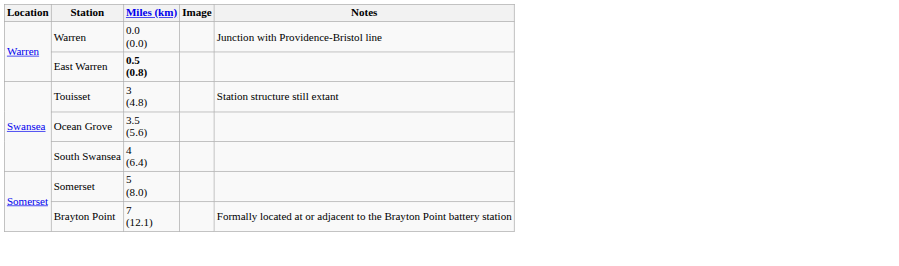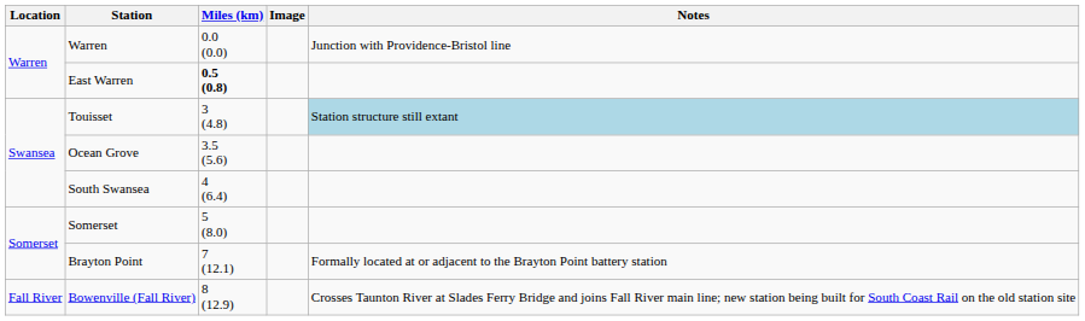 <table class="wikitable">
 <tr>
 <th>Location</th>
 <th>Station</th>
 <th><a href='#'>Miles (km)</a></th>
 <th>Image</th>
 <th>Notes</th>
 </tr>
 <tr>
 <td rowspan="2"><a href='#'>Warren</a></td>
 <td>Warren</td>
 <td>0.0<br>(0.0)</td>
 <td></td>
 <td>Junction with Providence-Bristol line</td>
 </tr>
 <tr>
 <td>East Warren</td>
 <td><strong>0.5<br>(0.8)</strong></td>
 <td></td>
 <td></td>
 </tr>
 <tr>
 <td rowspan="3"><a href='#'>Swansea</a></td>
 <td>Touisset</td>
 <td>3<br>(4.8)</td>
 <td></td>
-<td>Station structure still extant</td>
+<td style="background: lightblue;">Station structure still extant</td>
 </tr>
 <tr>
 <td>Ocean Grove</td>
 <td>3.5<br>(5.6)</td>
 <td></td>
 <td></td>
 </tr>
 <tr>
 <td>South Swansea</td>
 <td>4<br>(6.4)</td>
 <td></td>
 <td></td>
 </tr>
 <tr>
 <td rowspan="2"><a href='#'>Somerset</a></td>
 <td>Somerset</td>
 <td>5<br>(8.0)</td>
 <td></td>
 <td></td>
 </tr>
 <tr>
 <td>Brayton Point</td>
 <td>7<br>(12.1)</td>
 <td></td>
 <td>Formally located at or adjacent to the Brayton Point battery station</td>
 </tr>
+<tr>
+<td><a href='#'>Fall River</a></td>
+<td><a href='#'>Bowenville (Fall River)</a></td>
+<td>8<br>(12.9)</td>
+<td></td>
+<td>Crosses Taunton River at Slades Ferry Bridge and joins Fall River main line; new station being built for <a href='#'>South Coast Rail</a> on the old station site</td>
+</tr>
 </table>
